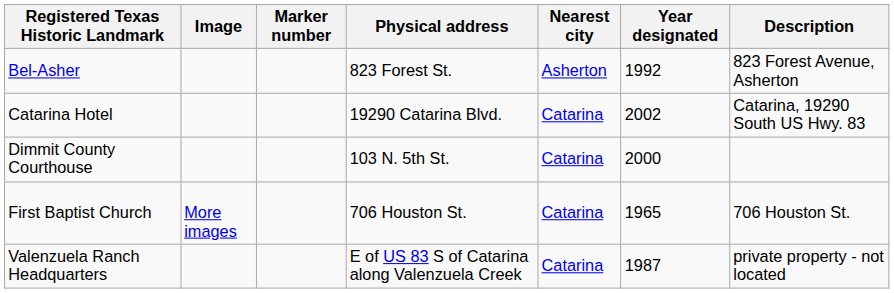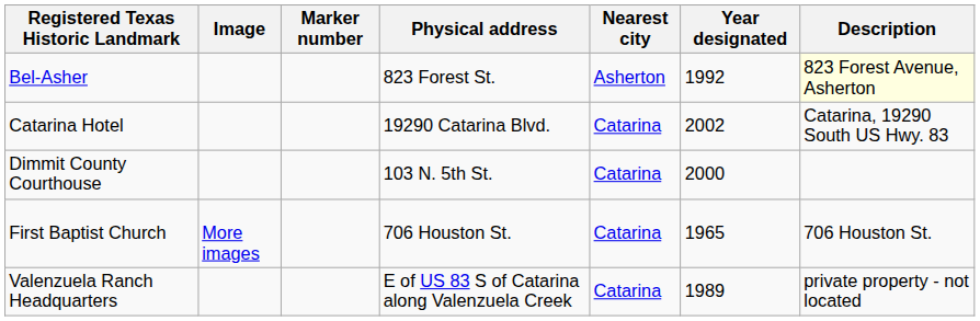 <table class="wikitable sortable">
 <tr>
 <th>Registered Texas Historic Landmark</th>
 <th>Image</th>
 <th>Marker number</th>
 <th>Physical address</th>
 <th>Nearest city</th>
 <th>Year designated</th>
 <th>Description</th>
 </tr>
 <tr>
 <td><a href='#'>Bel-Asher</a></td>
 <td></td>
 <td></td>
 <td>823 Forest St.<br></td>
 <td><a href='#'>Asherton</a></td>
 <td>1992</td>
-<td>823 Forest Avenue, Asherton</td>
+<td style="background: lightyellow;">823 Forest Avenue, Asherton</td>
 </tr>
 <tr>
 <td>Catarina Hotel</td>
 <td></td>
 <td></td>
 <td>19290 Catarina Blvd.<br></td>
 <td><a href='#'>Catarina</a></td>
 <td>2002</td>
 <td>Catarina, 19290 South US Hwy. 83</td>
 </tr>
 <tr>
 <td>Dimmit County Courthouse</td>
 <td></td>
 <td></td>
 <td>103 N. 5th St.<br></td>
 <td><a href='#'>Catarina</a></td>
 <td>2000</td>
 <td></td>
 </tr>
 <tr>
 <td>First Baptist Church</td>
 <td><br> <a href='#'>More images</a></td>
 <td></td>
 <td>706 Houston St.<br></td>
 <td><a href='#'>Catarina</a></td>
 <td>1965</td>
 <td>706 Houston St.</td>
 </tr>
 <tr>
 <td>Valenzuela Ranch Headquarters</td>
 <td></td>
 <td></td>
 <td>E of <a href='#'>US 83</a> S of Catarina along Valenzuela Creek<br></td>
 <td><a href='#'>Catarina</a></td>
-<td>1987</td>
+<td>1989</td>
 <td>private property - not located</td>
 </tr>
 </table>
